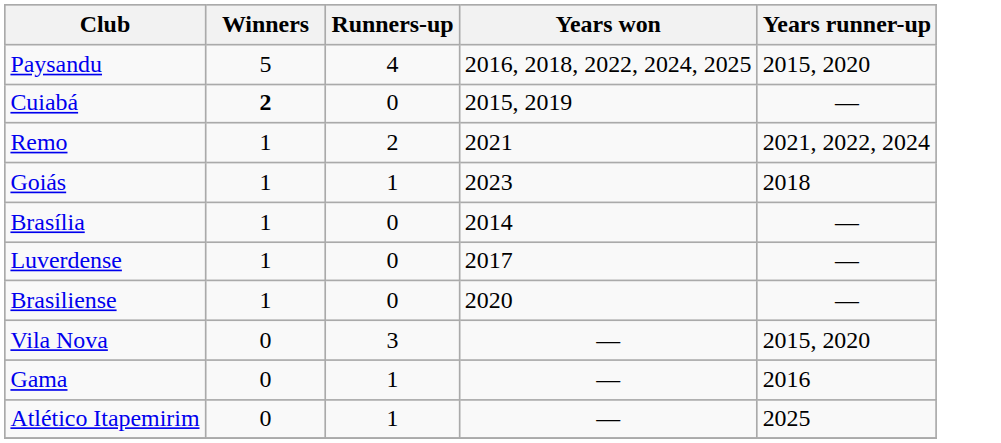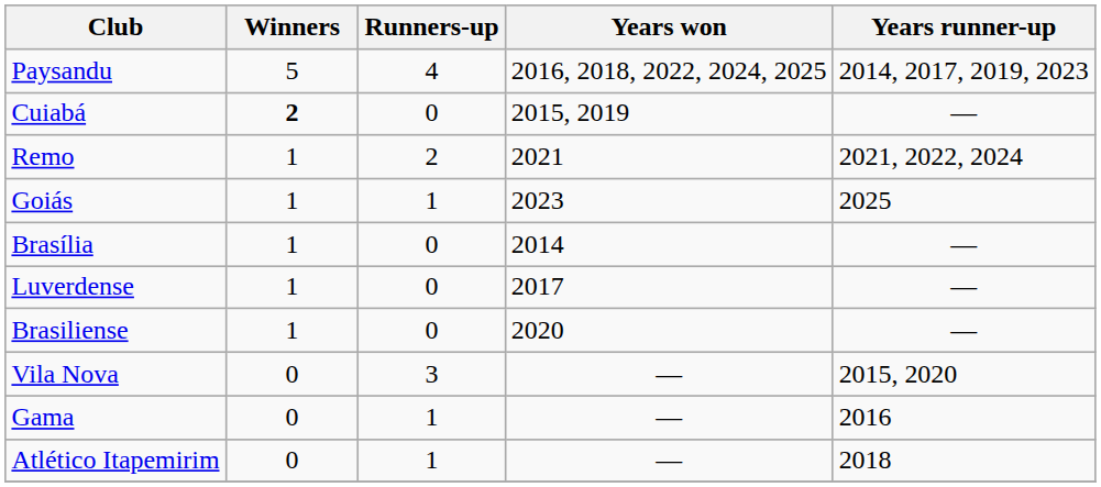 <table class="wikitable sortable" style="font-size: 90%">
 <tr>
 <th class="unsortable">Club</th>
 <th width=66>Winners</th>
 <th>Runners-up</th>
 <th class="unsortable">Years won</th>
 <th class="unsortable">Years runner-up</th>
 </tr>
 <tr>
 <td> <a href='#'>Paysandu</a></td>
 <td align=center>5</td>
 <td align=center>4</td>
 <td>2016, 2018, 2022, 2024, 2025</td>
-<td>2015, 2020</td>
+<td>2014, 2017, 2019, 2023</td>
 </tr>
 <tr>
 <td> <a href='#'>Cuiabá</a></td>
 <td align=center><strong>2</strong></td>
 <td align=center>0</td>
 <td>2015, 2019</td>
 <td align=center>—</td>
 </tr>
 <tr>
 <td> <a href='#'>Remo</a></td>
 <td align=center>1</td>
 <td align=center>2</td>
 <td>2021</td>
 <td>2021, 2022, 2024</td>
 </tr>
 <tr>
 <td> <a href='#'>Goiás</a></td>
 <td align=center>1</td>
 <td align=center>1</td>
 <td>2023</td>
-<td>2018</td>
+<td>2025</td>
 </tr>
 <tr>
 <td> <a href='#'>Brasília</a></td>
 <td align=center>1</td>
 <td align=center>0</td>
 <td>2014</td>
 <td align=center>—</td>
 </tr>
 <tr>
 <td> <a href='#'>Luverdense</a></td>
 <td align=center>1</td>
 <td align=center>0</td>
 <td>2017</td>
 <td align=center>—</td>
 </tr>
 <tr>
 <td> <a href='#'>Brasiliense</a></td>
 <td align=center>1</td>
 <td align=center>0</td>
 <td>2020</td>
 <td align=center>—</td>
 </tr>
 <tr>
 <td> <a href='#'>Vila Nova</a></td>
 <td align=center>0</td>
 <td align=center>3</td>
 <td align=center>—</td>
 <td>2015, 2020</td>
 </tr>
 <tr>
 <td> <a href='#'>Gama</a></td>
 <td align=center>0</td>
 <td align=center>1</td>
 <td align=center>—</td>
 <td>2016</td>
 </tr>
 <tr>
 <td> <a href='#'>Atlético Itapemirim</a></td>
 <td align=center>0</td>
 <td align=center>1</td>
 <td align=center>—</td>
-<td>2025</td>
+<td>2018</td>
 </tr>
 <tr>
 </tr>
 </table>
